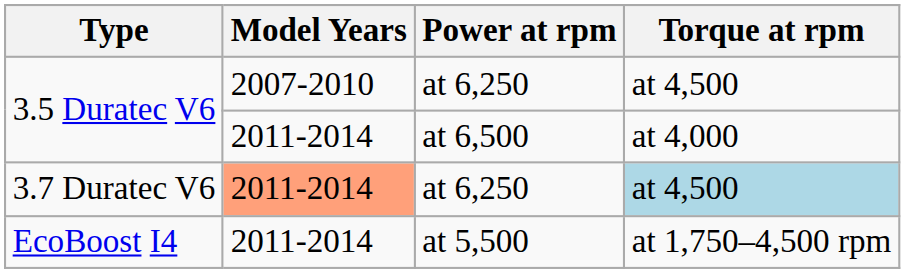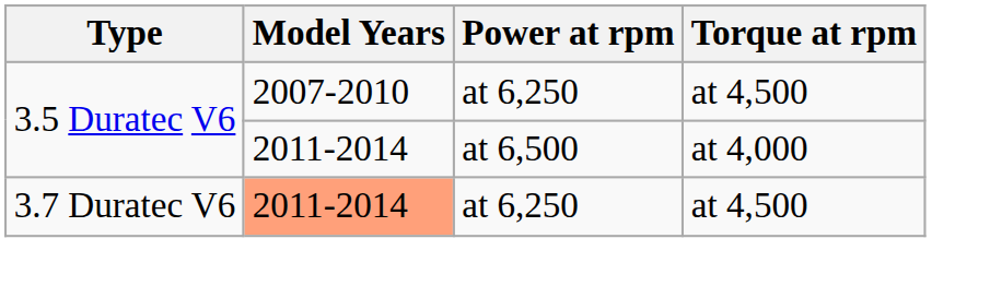 <table class="wikitable">
 <tr>
 <th>Type</th>
 <th>Model Years</th>
 <th>Power at rpm</th>
 <th>Torque at rpm</th>
 </tr>
 <tr>
 <td rowspan="2"> 3.5 <a href='#'>Duratec</a> <a href='#'>V6</a></td>
 <td>2007-2010</td>
 <td> at 6,250</td>
 <td> at 4,500</td>
 </tr>
 <tr>
 <td>2011-2014</td>
 <td> at 6,500</td>
 <td> at 4,000</td>
 </tr>
 <tr>
 <td> 3.7 Duratec V6</td>
 <td style="background: lightsalmon;">2011-2014</td>
 <td> at 6,250</td>
-<td style="background: lightblue;"> at 4,500</td>
-</tr>
-<tr>
-<td> <a href='#'>EcoBoost</a> <a href='#'>I4</a></td>
-<td>2011-2014</td>
-<td> at 5,500</td>
-<td> at 1,750–4,500 rpm</td>
+<td> at 4,500</td>
 </tr>
 </table>
